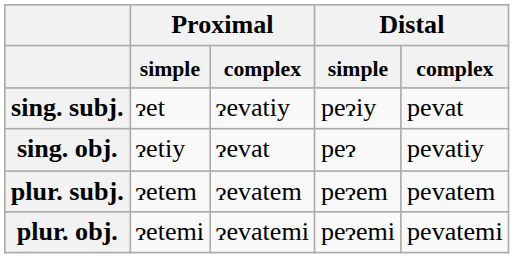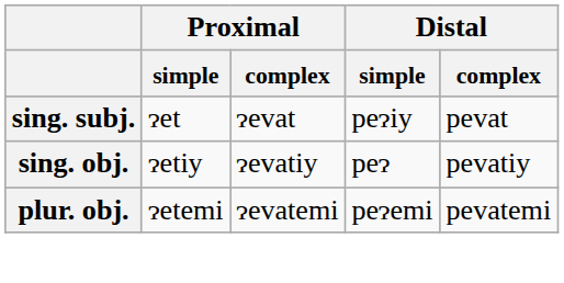 <table class="wikitable">
 <tr>
 <th colspan=1></th>
 <th colspan=2>Proximal</th>
 <th colspan=2>Distal</th>
 </tr>
 <tr>
 <th colspan=1></th>
 <th><small>simple</small></th>
 <th><small>complex</small></th>
 <th><small>simple</small></th>
 <th><small>complex</small></th>
 </tr>
 <tr>
 <th rowspan=1>sing. subj.</th>
 <td>ɂet</td>
-<td>ɂevatiy</td>
+<td>ɂevat</td>
 <td>peɂiy</td>
 <td>pevat</td>
 </tr>
 <tr>
 <th rowspan=1>sing. obj.</th>
 <td>ɂetiy</td>
-<td>ɂevat</td>
+<td>ɂevatiy</td>
 <td>peɂ</td>
 <td>pevatiy</td>
-</tr>
-<tr>
-<th rowspan=1>plur. subj.</th>
-<td>ɂetem</td>
-<td>ɂevatem</td>
-<td>peɂem</td>
-<td>pevatem</td>
 </tr>
 <tr>
 <th rowspan=1>plur. obj.</th>
 <td>ɂetemi</td>
 <td>ɂevatemi</td>
 <td>peɂemi</td>
 <td>pevatemi</td>
 </tr>
 </table>
